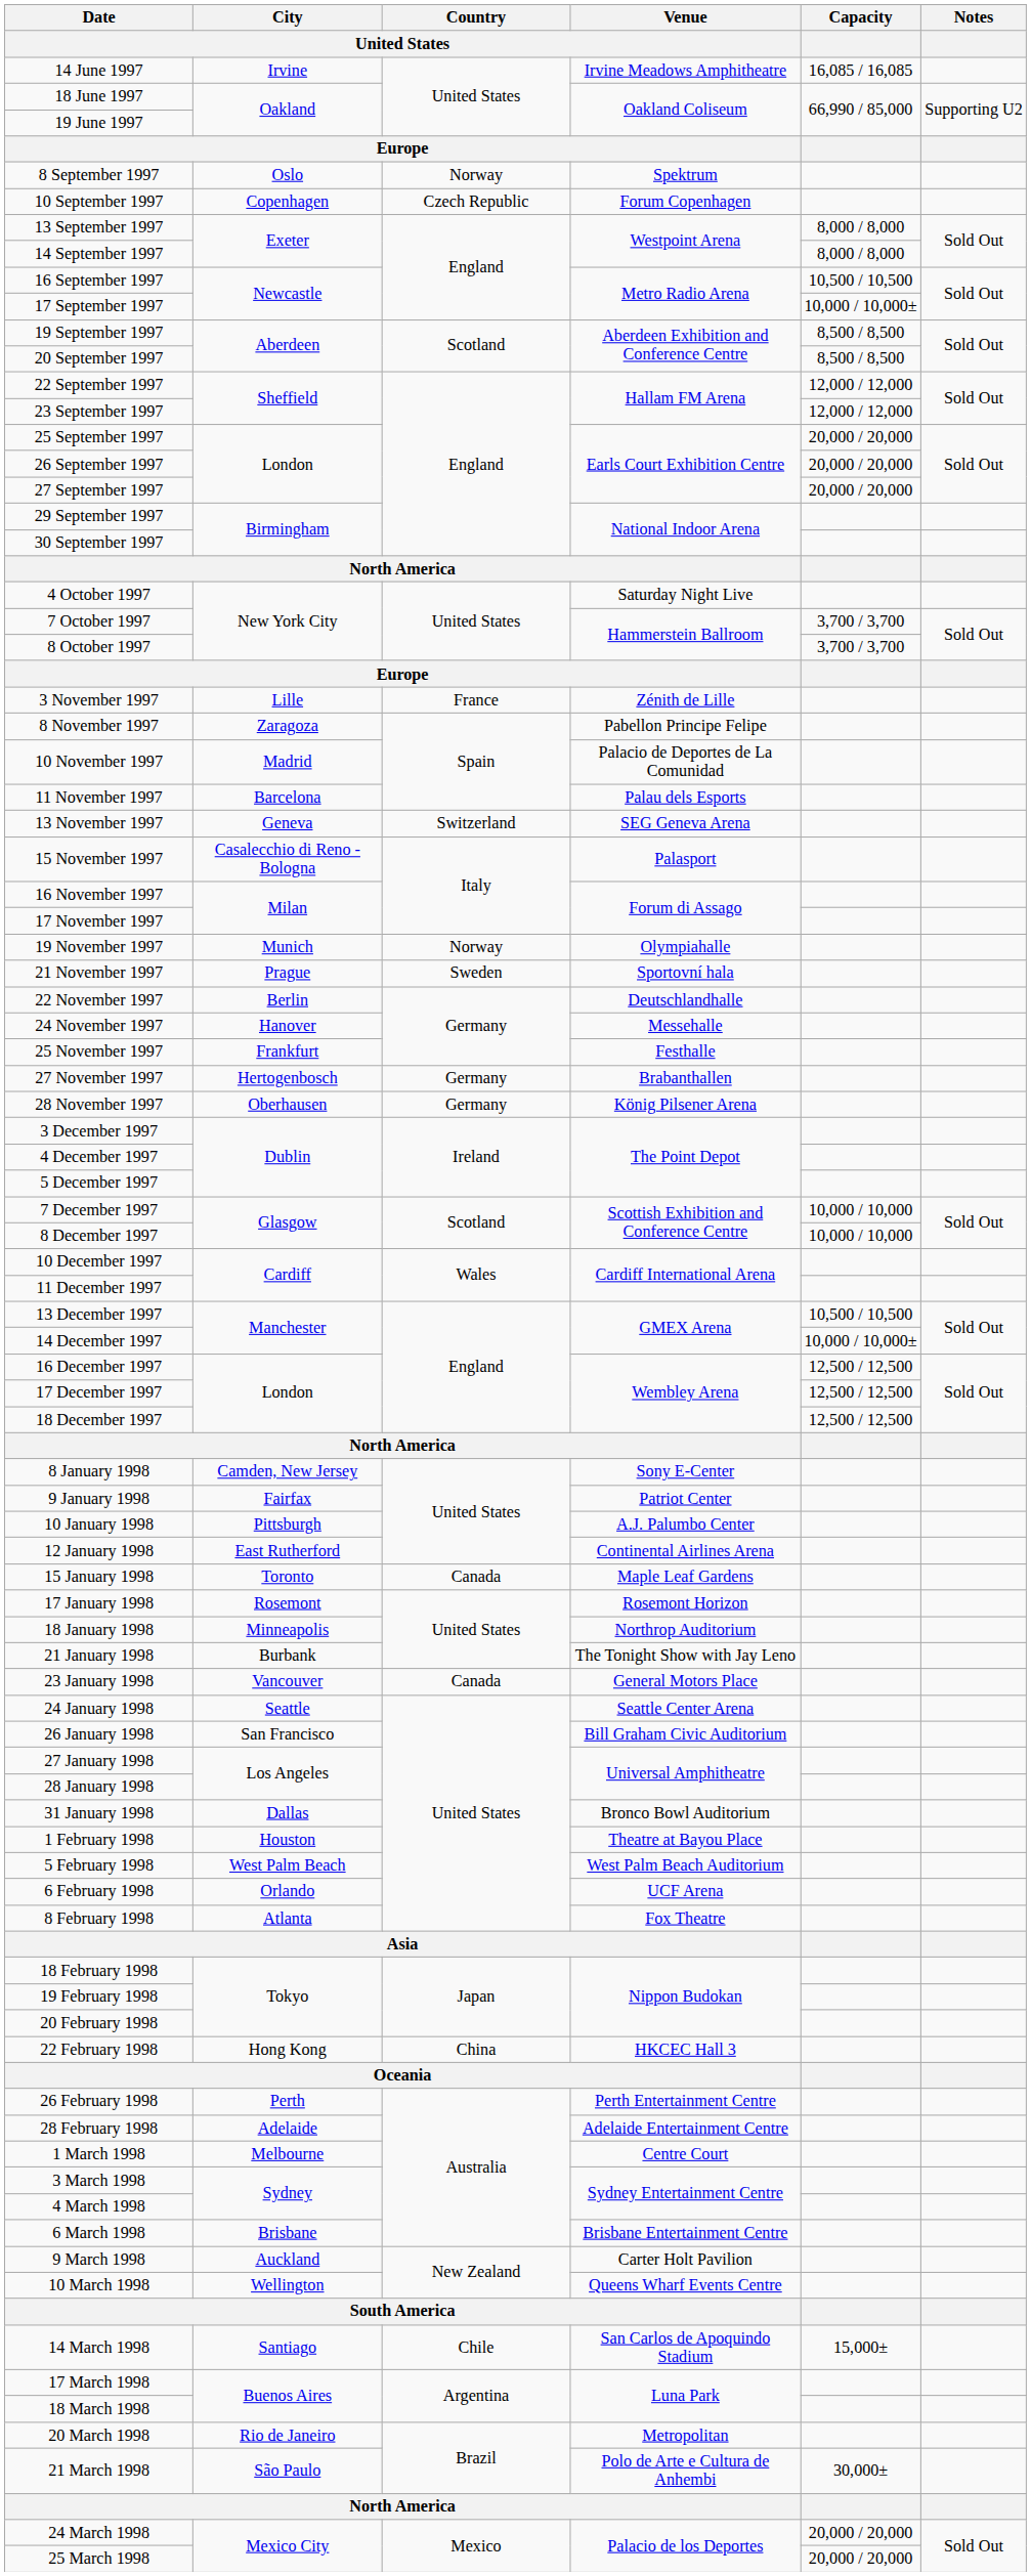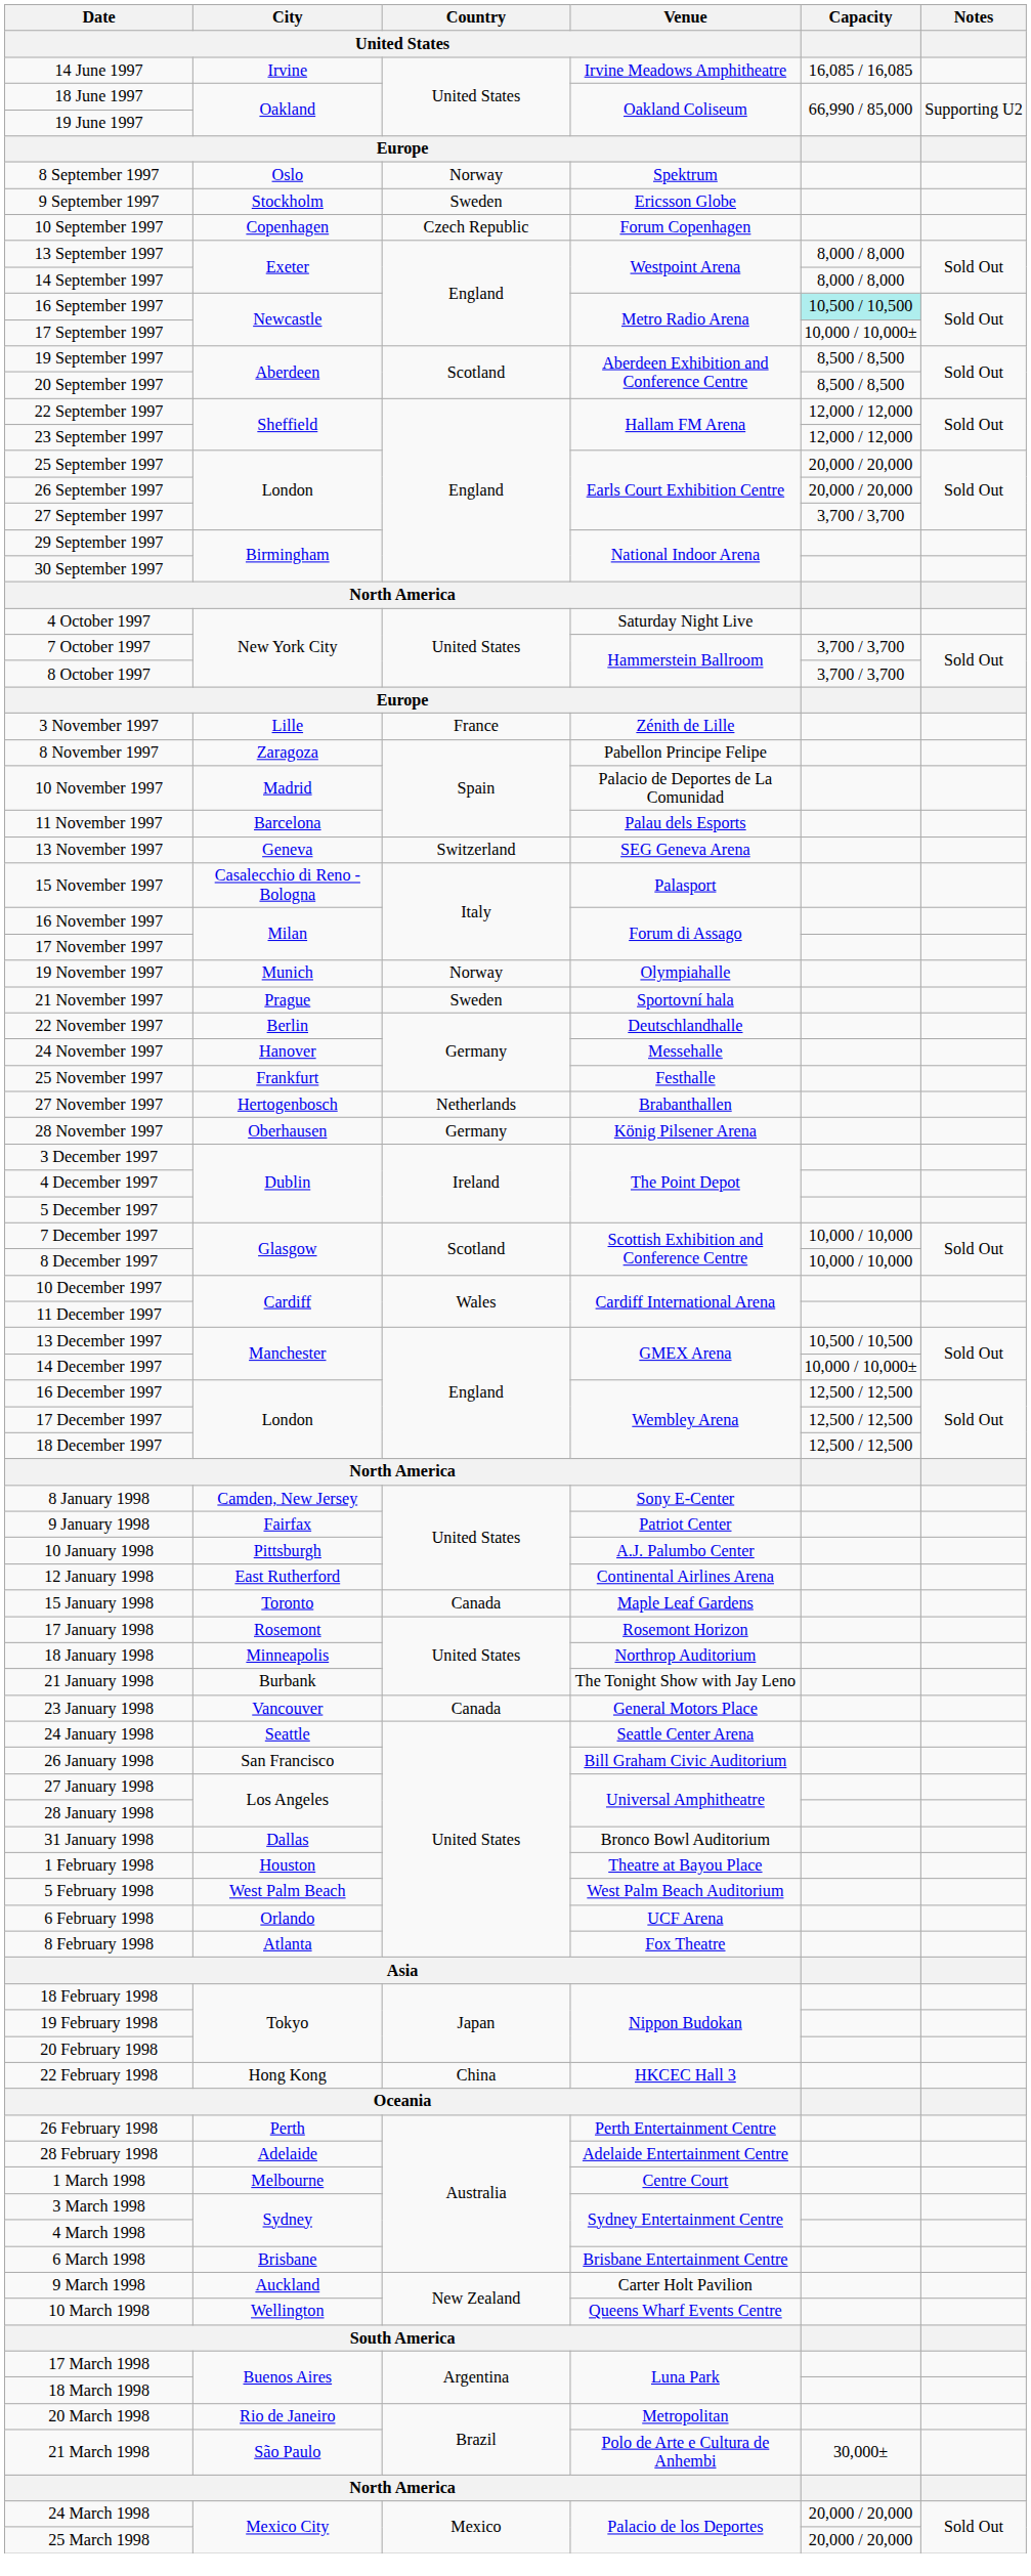 <table class="wikitable" style="text-align:center;">
 <tr>
 <th style="width:175px;">Date</th>
 <th style="width:175px;">City</th>
 <th style="width:175px;">Country</th>
 <th style="width:215px;">Venue</th>
 <th>Capacity</th>
 <th>Notes</th>
 </tr>
 <tr>
 <th colspan="4">United States</th>
 <th></th>
 <th></th>
 </tr>
 <tr>
 <td>14 June 1997</td>
 <td><a href='#'>Irvine</a></td>
 <td rowspan="3">United States</td>
 <td><a href='#'>Irvine Meadows Amphitheatre</a></td>
 <td>16,085 / 16,085</td>
 <td></td>
 </tr>
 <tr>
 <td>18 June 1997</td>
 <td rowspan="2"><a href='#'>Oakland</a></td>
 <td rowspan="2"><a href='#'>Oakland Coliseum</a></td>
 <td rowspan="2">66,990 / 85,000</td>
 <td rowspan="2">Supporting U2</td>
 </tr>
 <tr>
 <td>19 June 1997</td>
 </tr>
 <tr>
 <th colspan="4">Europe</th>
 <th></th>
 <th></th>
 </tr>
 <tr>
 <td>8 September 1997</td>
 <td><a href='#'>Oslo</a></td>
 <td>Norway</td>
 <td><a href='#'>Spektrum</a></td>
 <td></td>
 <td></td>
 </tr>
 <tr>
+<td>9 September 1997</td>
+<td><a href='#'>Stockholm</a></td>
+<td>Sweden</td>
+<td><a href='#'>Ericsson Globe</a></td>
+<td></td>
+<td></td>
+</tr>
+<tr>
 <td>10 September 1997</td>
 <td><a href='#'>Copenhagen</a></td>
 <td>Czech Republic</td>
 <td><a href='#'>Forum Copenhagen</a></td>
 <td></td>
 <td></td>
 </tr>
 <tr>
 <td>13 September 1997</td>
 <td rowspan="2"><a href='#'>Exeter</a></td>
 <td rowspan="4">England</td>
 <td rowspan="2"><a href='#'>Westpoint Arena</a></td>
 <td>8,000 / 8,000</td>
 <td rowspan="2">Sold Out</td>
 </tr>
 <tr>
 <td>14 September 1997</td>
 <td>8,000 / 8,000</td>
 </tr>
 <tr>
 <td>16 September 1997</td>
 <td rowspan="2"><a href='#'>Newcastle</a></td>
 <td rowspan="2"><a href='#'>Metro Radio Arena</a></td>
-<td>10,500 / 10,500</td>
+<td style="background: paleturquoise;">10,500 / 10,500</td>
 <td rowspan="2">Sold Out</td>
 </tr>
 <tr>
 <td>17 September 1997</td>
 <td>10,000 / 10,000±</td>
 </tr>
 <tr>
 <td>19 September 1997</td>
 <td rowspan="2"><a href='#'>Aberdeen</a></td>
 <td rowspan="2">Scotland</td>
 <td rowspan="2"><a href='#'>Aberdeen Exhibition and Conference Centre</a></td>
 <td>8,500 / 8,500</td>
 <td rowspan="2">Sold Out</td>
 </tr>
 <tr>
 <td>20 September 1997</td>
 <td>8,500 / 8,500</td>
 </tr>
 <tr>
 <td>22 September 1997</td>
 <td rowspan="2"><a href='#'>Sheffield</a></td>
 <td rowspan="7">England</td>
 <td rowspan="2"><a href='#'>Hallam FM Arena</a></td>
 <td>12,000 / 12,000</td>
 <td rowspan="2">Sold Out</td>
 </tr>
 <tr>
 <td>23 September 1997</td>
 <td>12,000 / 12,000</td>
 </tr>
 <tr>
 <td>25 September 1997</td>
 <td rowspan="3">London</td>
 <td rowspan="3"><a href='#'>Earls Court Exhibition Centre</a></td>
 <td>20,000 / 20,000</td>
 <td rowspan="3">Sold Out</td>
 </tr>
 <tr>
 <td>26 September 1997</td>
 <td>20,000 / 20,000</td>
 </tr>
 <tr>
 <td>27 September 1997</td>
-<td>20,000 / 20,000</td>
+<td>3,700 / 3,700</td>
 </tr>
 <tr>
 <td>29 September 1997</td>
 <td rowspan="2"><a href='#'>Birmingham</a></td>
 <td rowspan="2"><a href='#'>National Indoor Arena</a></td>
 <td></td>
 <td></td>
 </tr>
 <tr>
 <td>30 September 1997</td>
 <td></td>
 <td></td>
 </tr>
 <tr>
 <th colspan="4">North America</th>
 <th></th>
 <th></th>
 </tr>
 <tr>
 <td>4 October 1997</td>
 <td rowspan="3">New York City</td>
 <td rowspan="3">United States</td>
 <td>Saturday Night Live</td>
 <td></td>
 <td></td>
 </tr>
 <tr>
 <td>7 October 1997</td>
 <td rowspan="2"><a href='#'>Hammerstein Ballroom</a></td>
 <td>3,700 / 3,700</td>
 <td rowspan="2">Sold Out</td>
 </tr>
 <tr>
 <td>8 October 1997</td>
 <td>3,700 / 3,700</td>
 </tr>
 <tr>
 <th colspan="4">Europe</th>
 <th></th>
 <th></th>
 </tr>
 <tr>
 <td>3 November 1997</td>
 <td><a href='#'>Lille</a></td>
 <td>France</td>
 <td><a href='#'>Zénith de Lille</a></td>
 <td></td>
 <td></td>
 </tr>
 <tr>
 <td>8 November 1997</td>
 <td><a href='#'>Zaragoza</a></td>
 <td rowspan="3">Spain</td>
 <td>Pabellon Principe Felipe</td>
 <td></td>
 <td></td>
 </tr>
 <tr>
 <td>10 November 1997</td>
 <td><a href='#'>Madrid</a></td>
 <td>Palacio de Deportes de La Comunidad</td>
 <td></td>
 <td></td>
 </tr>
 <tr>
 <td>11 November 1997</td>
 <td><a href='#'>Barcelona</a></td>
 <td><a href='#'>Palau dels Esports</a></td>
 <td></td>
 <td></td>
 </tr>
 <tr>
 <td>13 November 1997</td>
 <td><a href='#'>Geneva</a></td>
 <td>Switzerland</td>
 <td><a href='#'>SEG Geneva Arena</a></td>
 <td></td>
 <td></td>
 </tr>
 <tr>
 <td>15 November 1997</td>
 <td><a href='#'>Casalecchio di Reno - Bologna</a></td>
 <td rowspan="3">Italy</td>
 <td><a href='#'>Palasport</a></td>
 <td></td>
 <td></td>
 </tr>
 <tr>
 <td>16 November 1997</td>
 <td rowspan="2"><a href='#'>Milan</a></td>
 <td rowspan="2"><a href='#'>Forum di Assago</a></td>
 <td></td>
 <td></td>
 </tr>
 <tr>
 <td>17 November 1997</td>
 <td></td>
 <td></td>
 </tr>
 <tr>
 <td>19 November 1997</td>
 <td><a href='#'>Munich</a></td>
 <td>Norway</td>
 <td><a href='#'>Olympiahalle</a></td>
 <td></td>
 <td></td>
 </tr>
 <tr>
 <td>21 November 1997</td>
 <td><a href='#'>Prague</a></td>
 <td>Sweden</td>
 <td><a href='#'>Sportovní hala</a></td>
 <td></td>
 <td></td>
 </tr>
 <tr>
 <td>22 November 1997</td>
 <td><a href='#'>Berlin</a></td>
 <td rowspan="3">Germany</td>
 <td><a href='#'>Deutschlandhalle</a></td>
 <td></td>
 <td></td>
 </tr>
 <tr>
 <td>24 November 1997</td>
 <td><a href='#'>Hanover</a></td>
 <td><a href='#'>Messehalle</a></td>
 <td></td>
 <td></td>
 </tr>
 <tr>
 <td>25 November 1997</td>
 <td><a href='#'>Frankfurt</a></td>
 <td><a href='#'>Festhalle</a></td>
 <td></td>
 <td></td>
 </tr>
 <tr>
 <td>27 November 1997</td>
 <td><a href='#'>Hertogenbosch</a></td>
-<td>Germany</td>
+<td>Netherlands</td>
 <td><a href='#'>Brabanthallen</a></td>
 <td></td>
 <td></td>
 </tr>
 <tr>
 <td>28 November 1997</td>
 <td><a href='#'>Oberhausen</a></td>
 <td>Germany</td>
 <td><a href='#'>König Pilsener Arena</a></td>
 <td></td>
 <td></td>
 </tr>
 <tr>
 <td>3 December 1997</td>
 <td rowspan="3"><a href='#'>Dublin</a></td>
 <td rowspan="3">Ireland</td>
 <td rowspan="3"><a href='#'>The Point Depot</a></td>
 <td></td>
 <td></td>
 </tr>
 <tr>
 <td>4 December 1997</td>
 <td></td>
 <td></td>
 </tr>
 <tr>
 <td>5 December 1997</td>
 <td></td>
 <td></td>
 </tr>
 <tr>
 <td>7 December 1997</td>
 <td rowspan="2"><a href='#'>Glasgow</a></td>
 <td rowspan="2">Scotland</td>
 <td rowspan="2"><a href='#'>Scottish Exhibition and Conference Centre</a></td>
 <td>10,000 / 10,000</td>
 <td rowspan="2">Sold Out</td>
 </tr>
 <tr>
 <td>8 December 1997</td>
 <td>10,000 / 10,000</td>
 </tr>
 <tr>
 <td>10 December 1997</td>
 <td rowspan="2"><a href='#'>Cardiff</a></td>
 <td rowspan="2">Wales</td>
 <td rowspan="2"><a href='#'>Cardiff International Arena</a></td>
 <td></td>
 <td></td>
 </tr>
 <tr>
 <td>11 December 1997</td>
 <td></td>
 <td></td>
 </tr>
 <tr>
 <td>13 December 1997</td>
 <td rowspan="2"><a href='#'>Manchester</a></td>
 <td rowspan="5">England</td>
 <td rowspan="2"><a href='#'>GMEX Arena</a></td>
 <td>10,500 / 10,500</td>
 <td rowspan="2">Sold Out</td>
 </tr>
 <tr>
 <td>14 December 1997</td>
 <td>10,000 / 10,000±</td>
 </tr>
 <tr>
 <td>16 December 1997</td>
 <td rowspan="3">London</td>
 <td rowspan="3"><a href='#'>Wembley Arena</a></td>
 <td>12,500 / 12,500</td>
 <td rowspan="3">Sold Out</td>
 </tr>
 <tr>
 <td>17 December 1997</td>
 <td>12,500 / 12,500</td>
 </tr>
 <tr>
 <td>18 December 1997</td>
 <td>12,500 / 12,500</td>
 </tr>
 <tr>
 <th colspan="4">North America</th>
 <th></th>
 <th></th>
 </tr>
 <tr>
 <td>8 January 1998</td>
 <td><a href='#'>Camden, New Jersey</a></td>
 <td rowspan="4">United States</td>
 <td><a href='#'>Sony E-Center</a></td>
 <td></td>
 <td></td>
 </tr>
 <tr>
 <td>9 January 1998</td>
 <td><a href='#'>Fairfax</a></td>
 <td><a href='#'>Patriot Center</a></td>
 <td></td>
 <td></td>
 </tr>
 <tr>
 <td>10 January 1998</td>
 <td><a href='#'>Pittsburgh</a></td>
 <td><a href='#'>A.J. Palumbo Center</a></td>
 <td></td>
 <td></td>
 </tr>
 <tr>
 <td>12 January 1998</td>
 <td><a href='#'>East Rutherford</a></td>
 <td><a href='#'>Continental Airlines Arena</a></td>
 <td></td>
 <td></td>
 </tr>
 <tr>
 <td>15 January 1998</td>
 <td><a href='#'>Toronto</a></td>
 <td>Canada</td>
 <td><a href='#'>Maple Leaf Gardens</a></td>
 <td></td>
 <td></td>
 </tr>
 <tr>
 <td>17 January 1998</td>
 <td><a href='#'>Rosemont</a></td>
 <td rowspan="3">United States</td>
 <td><a href='#'>Rosemont Horizon</a></td>
 <td></td>
 <td></td>
 </tr>
 <tr>
 <td>18 January 1998</td>
 <td><a href='#'>Minneapolis</a></td>
 <td><a href='#'>Northrop Auditorium</a></td>
 <td></td>
 <td></td>
 </tr>
 <tr>
 <td>21 January 1998</td>
 <td>Burbank</td>
 <td>The Tonight Show with Jay Leno</td>
 <td></td>
 <td></td>
 </tr>
 <tr>
 <td>23 January 1998</td>
 <td><a href='#'>Vancouver</a></td>
 <td>Canada</td>
 <td><a href='#'>General Motors Place</a></td>
 <td></td>
 <td></td>
 </tr>
 <tr>
 <td>24 January 1998</td>
 <td><a href='#'>Seattle</a></td>
 <td rowspan="9">United States</td>
 <td><a href='#'>Seattle Center Arena</a></td>
 <td></td>
 <td></td>
 </tr>
 <tr>
 <td>26 January 1998</td>
 <td>San Francisco</td>
 <td><a href='#'>Bill Graham Civic Auditorium</a></td>
 <td></td>
 <td></td>
 </tr>
 <tr>
 <td>27 January 1998</td>
 <td rowspan="2">Los Angeles</td>
 <td rowspan="2"><a href='#'>Universal Amphitheatre</a></td>
 <td></td>
 <td></td>
 </tr>
 <tr>
 <td>28 January 1998</td>
 <td></td>
 <td></td>
 </tr>
 <tr>
 <td>31 January 1998</td>
 <td><a href='#'>Dallas</a></td>
 <td>Bronco Bowl Auditorium</td>
 <td></td>
 <td></td>
 </tr>
 <tr>
 <td>1 February 1998</td>
 <td><a href='#'>Houston</a></td>
 <td><a href='#'>Theatre at Bayou Place</a></td>
 <td></td>
 <td></td>
 </tr>
 <tr>
 <td>5 February 1998</td>
 <td><a href='#'>West Palm Beach</a></td>
 <td><a href='#'>West Palm Beach Auditorium</a></td>
 <td></td>
 <td></td>
 </tr>
 <tr>
 <td>6 February 1998</td>
 <td><a href='#'>Orlando</a></td>
 <td><a href='#'>UCF Arena</a></td>
 <td></td>
 <td></td>
 </tr>
 <tr>
 <td>8 February 1998</td>
 <td><a href='#'>Atlanta</a></td>
 <td><a href='#'>Fox Theatre</a></td>
 <td></td>
 <td></td>
 </tr>
 <tr>
 <th colspan="4">Asia</th>
 <th></th>
 <th></th>
 </tr>
 <tr>
 <td>18 February 1998</td>
 <td rowspan="3">Tokyo</td>
 <td rowspan="3">Japan</td>
 <td rowspan="3"><a href='#'>Nippon Budokan</a></td>
 <td></td>
 <td></td>
 </tr>
 <tr>
 <td>19 February 1998</td>
 <td></td>
 <td></td>
 </tr>
 <tr>
 <td>20 February 1998</td>
 <td></td>
 <td></td>
 </tr>
 <tr>
 <td>22 February 1998</td>
 <td>Hong Kong</td>
 <td>China</td>
 <td><a href='#'>HKCEC Hall 3</a></td>
 <td></td>
 <td></td>
 </tr>
 <tr>
 <th colspan="4">Oceania</th>
 <th></th>
 <th></th>
 </tr>
 <tr>
 <td>26 February 1998</td>
 <td><a href='#'>Perth</a></td>
 <td rowspan="6">Australia</td>
 <td><a href='#'>Perth Entertainment Centre</a></td>
 <td></td>
 <td></td>
 </tr>
 <tr>
 <td>28 February 1998</td>
 <td><a href='#'>Adelaide</a></td>
 <td><a href='#'>Adelaide Entertainment Centre</a></td>
 <td></td>
 <td></td>
 </tr>
 <tr>
 <td>1 March 1998</td>
 <td><a href='#'>Melbourne</a></td>
 <td><a href='#'>Centre Court</a></td>
 <td></td>
 <td></td>
 </tr>
 <tr>
 <td>3 March 1998</td>
 <td rowspan="2"><a href='#'>Sydney</a></td>
 <td rowspan="2"><a href='#'>Sydney Entertainment Centre</a></td>
 <td></td>
 <td></td>
 </tr>
 <tr>
 <td>4 March 1998</td>
 <td></td>
 <td></td>
 </tr>
 <tr>
 <td>6 March 1998</td>
 <td><a href='#'>Brisbane</a></td>
 <td><a href='#'>Brisbane Entertainment Centre</a></td>
 <td></td>
 <td></td>
 </tr>
 <tr>
 <td>9 March 1998</td>
 <td><a href='#'>Auckland</a></td>
 <td rowspan="2">New Zealand</td>
 <td>Carter Holt Pavilion</td>
 <td></td>
 <td></td>
 </tr>
 <tr>
 <td>10 March 1998</td>
 <td><a href='#'>Wellington</a></td>
 <td><a href='#'>Queens Wharf Events Centre</a></td>
 <td></td>
 <td></td>
 </tr>
 <tr>
 <th colspan="4">South America</th>
 <th></th>
 <th></th>
 </tr>
 <tr>
-<td>14 March 1998</td>
-<td><a href='#'>Santiago</a></td>
-<td>Chile</td>
-<td><a href='#'>San Carlos de Apoquindo Stadium</a></td>
-<td>15,000±</td>
-<td></td>
-</tr>
-<tr>
 <td>17 March 1998</td>
 <td rowspan="2"><a href='#'>Buenos Aires</a></td>
 <td rowspan="2">Argentina</td>
 <td rowspan="2"><a href='#'>Luna Park</a></td>
 <td></td>
 <td></td>
 </tr>
 <tr>
 <td>18 March 1998</td>
 <td></td>
 <td></td>
 </tr>
 <tr>
 <td>20 March 1998</td>
 <td><a href='#'>Rio de Janeiro</a></td>
 <td rowspan="2">Brazil</td>
 <td><a href='#'>Metropolitan</a></td>
 <td></td>
 <td></td>
 </tr>
 <tr>
 <td>21 March 1998</td>
 <td><a href='#'>São Paulo</a></td>
 <td><a href='#'>Polo de Arte e Cultura de Anhembi</a></td>
 <td>30,000±</td>
 <td></td>
 </tr>
 <tr>
 <th colspan="4">North America</th>
 <th></th>
 <th></th>
 </tr>
 <tr>
 <td>24 March 1998</td>
 <td rowspan="2"><a href='#'>Mexico City</a></td>
 <td rowspan="2">Mexico</td>
 <td rowspan="2"><a href='#'>Palacio de los Deportes</a></td>
 <td>20,000 / 20,000</td>
 <td rowspan="2">Sold Out</td>
 </tr>
 <tr>
 <td>25 March 1998</td>
 <td>20,000 / 20,000</td>
 </tr>
 </table>
